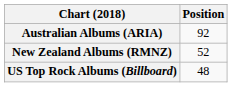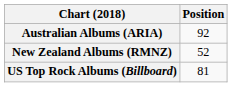 <table class="wikitable sortable plainrowheaders" style="text-align:center">
 <tr>
 <th scope="col">Chart (2018)</th>
 <th scope="col">Position</th>
 </tr>
 <tr>
 <th scope="row">Australian Albums (ARIA)</th>
 <td>92</td>
 </tr>
 <tr>
 <th scope="row">New Zealand Albums (RMNZ)</th>
 <td>52</td>
 </tr>
 <tr>
 <th scope="row">US Top Rock Albums (<em>Billboard</em>)</th>
-<td>48</td>
+<td>81</td>
 </tr>
 </table>
